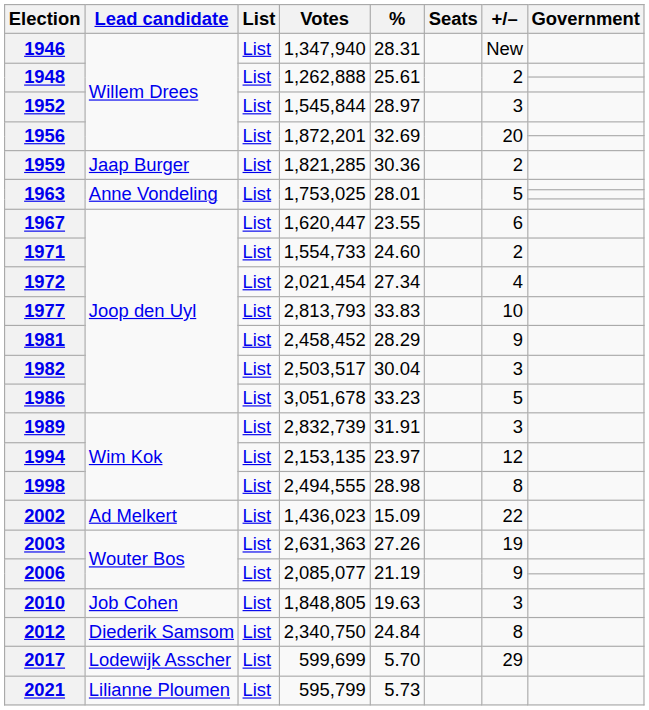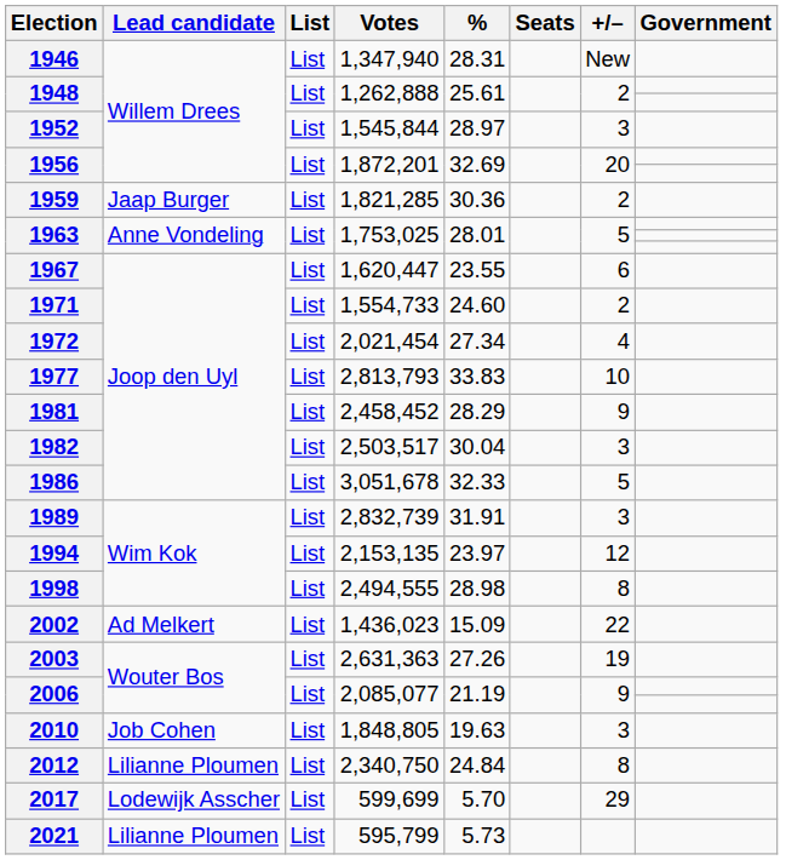 <table class="wikitable" style="text-align: right;">
 <tr>
 <th scope="col">Election</th>
 <th scope="col"><a href='#'>Lead candidate</a></th>
 <th scope="col">List</th>
 <th scope="col">Votes</th>
 <th scope="col">%</th>
 <th scope="col">Seats</th>
 <th scope="col">+/–</th>
 <th scope="col">Government</th>
 </tr>
 <tr>
 <th scope="row"><a href='#'>1946</a></th>
 <td rowspan=6 align="left"><a href='#'>Willem Drees</a></td>
 <td align="left"><a href='#'>List</a></td>
 <td>1,347,940</td>
 <td>28.31</td>
 <td></td>
 <td>New</td>
 <td></td>
 </tr>
 <tr>
 <th rowspan="2" scope="rowgroup"><a href='#'>1948</a></th>
 <td align="left" rowspan="2"><a href='#'>List</a></td>
 <td rowspan="2">1,262,888</td>
 <td rowspan="2">25.61</td>
 <td rowspan="2"></td>
 <td rowspan="2"> 2</td>
 <td></td>
 </tr>
 <tr>
 <td></td>
 </tr>
 <tr>
 <th scope="row"><a href='#'>1952</a></th>
 <td align="left"><a href='#'>List</a></td>
 <td>1,545,844</td>
 <td>28.97</td>
 <td></td>
 <td> 3</td>
 <td></td>
 </tr>
 <tr>
 <th rowspan="2" scope="rowgroup"><a href='#'>1956</a></th>
 <td align="left" rowspan="2"><a href='#'>List</a></td>
 <td rowspan="2">1,872,201</td>
 <td rowspan="2">32.69</td>
 <td rowspan="2"></td>
 <td rowspan="2"> 20</td>
 <td></td>
 </tr>
 <tr>
 <td></td>
 </tr>
 <tr>
 <th scope="row"><a href='#'>1959</a></th>
 <td align="left"><a href='#'>Jaap Burger</a></td>
 <td align="left"><a href='#'>List</a></td>
 <td>1,821,285</td>
 <td>30.36</td>
 <td></td>
 <td> 2</td>
 <td></td>
 </tr>
 <tr>
 <th rowspan="3" scope="rowgroup"><a href='#'>1963</a></th>
 <td rowspan="3" align="left"><a href='#'>Anne Vondeling</a></td>
 <td align="left" rowspan="3"><a href='#'>List</a></td>
 <td rowspan="3">1,753,025</td>
 <td rowspan="3">28.01</td>
 <td rowspan="3"></td>
 <td rowspan="3"> 5</td>
 <td></td>
 </tr>
 <tr>
 <td></td>
 </tr>
 <tr>
 <td></td>
 </tr>
 <tr>
 <th scope="row"><a href='#'>1967</a></th>
 <td rowspan=7 align="left"><a href='#'>Joop den Uyl</a></td>
 <td align="left"><a href='#'>List</a></td>
 <td>1,620,447</td>
 <td>23.55</td>
 <td></td>
 <td> 6</td>
 <td></td>
 </tr>
 <tr>
 <th scope="row"><a href='#'>1971</a></th>
 <td align="left"><a href='#'>List</a></td>
 <td>1,554,733</td>
 <td>24.60</td>
 <td></td>
 <td> 2</td>
 <td></td>
 </tr>
 <tr>
 <th scope="row"><a href='#'>1972</a></th>
 <td align="left"><a href='#'>List</a></td>
 <td>2,021,454</td>
 <td>27.34</td>
 <td></td>
 <td> 4</td>
 <td></td>
 </tr>
 <tr>
 <th scope="row"><a href='#'>1977</a></th>
 <td align="left"><a href='#'>List</a></td>
 <td>2,813,793</td>
 <td>33.83</td>
 <td></td>
 <td> 10</td>
 <td></td>
 </tr>
 <tr>
 <th scope="row"><a href='#'>1981</a></th>
 <td align="left"><a href='#'>List</a></td>
 <td>2,458,452</td>
 <td>28.29</td>
 <td></td>
 <td> 9</td>
 <td></td>
 </tr>
 <tr>
 <th scope="row"><a href='#'>1982</a></th>
 <td align="left"><a href='#'>List</a></td>
 <td>2,503,517</td>
 <td>30.04</td>
 <td></td>
 <td> 3</td>
 <td></td>
 </tr>
 <tr>
 <th scope="row"><a href='#'>1986</a></th>
 <td align="left"><a href='#'>List</a></td>
 <td>3,051,678</td>
-<td>33.23</td>
+<td>32.33</td>
 <td></td>
 <td> 5</td>
 <td></td>
 </tr>
 <tr>
 <th scope="row"><a href='#'>1989</a></th>
 <td rowspan=3 align="left"><a href='#'>Wim Kok</a></td>
 <td align="left"><a href='#'>List</a></td>
 <td>2,832,739</td>
 <td>31.91</td>
 <td></td>
 <td> 3</td>
 <td></td>
 </tr>
 <tr>
 <th scope="row"><a href='#'>1994</a></th>
 <td align="left"><a href='#'>List</a></td>
 <td>2,153,135</td>
 <td>23.97</td>
 <td></td>
 <td> 12</td>
 <td></td>
 </tr>
 <tr>
 <th scope="row"><a href='#'>1998</a></th>
 <td align="left"><a href='#'>List</a></td>
 <td>2,494,555</td>
 <td>28.98</td>
 <td></td>
 <td> 8</td>
 <td></td>
 </tr>
 <tr>
 <th scope="row"><a href='#'>2002</a></th>
 <td align="left"><a href='#'>Ad Melkert</a></td>
 <td align="left"><a href='#'>List</a></td>
 <td>1,436,023</td>
 <td>15.09</td>
 <td></td>
 <td> 22</td>
 <td></td>
 </tr>
 <tr>
 <th scope="row"><a href='#'>2003</a></th>
 <td rowspan=3 align="left"><a href='#'>Wouter Bos</a></td>
 <td align="left"><a href='#'>List</a></td>
 <td>2,631,363</td>
 <td>27.26</td>
 <td></td>
 <td> 19</td>
 <td></td>
 </tr>
 <tr>
 <th rowspan="2" scope="row"><a href='#'>2006</a></th>
 <td align="left" rowspan="2"><a href='#'>List</a></td>
 <td rowspan="2">2,085,077</td>
 <td rowspan="2">21.19</td>
 <td rowspan="2"></td>
 <td rowspan="2"> 9</td>
 <td></td>
 </tr>
 <tr>
 <td></td>
 </tr>
 <tr>
 <th scope="row"><a href='#'>2010</a></th>
 <td align="left"><a href='#'>Job Cohen</a></td>
 <td align="left"><a href='#'>List</a></td>
 <td>1,848,805</td>
 <td>19.63</td>
 <td></td>
 <td> 3</td>
 <td></td>
 </tr>
 <tr>
 <th scope="row"><a href='#'>2012</a></th>
-<td align="left"><a href='#'>Diederik Samsom</a></td>
+<td align="left"><a href='#'>Lilianne Ploumen</a></td>
 <td align="left"><a href='#'>List</a></td>
 <td>2,340,750</td>
 <td>24.84</td>
 <td></td>
 <td> 8</td>
 <td></td>
 </tr>
 <tr>
 <th scope="row"><a href='#'>2017</a></th>
 <td align="left"><a href='#'>Lodewijk Asscher</a></td>
 <td align="left"><a href='#'>List</a></td>
 <td>599,699</td>
 <td>5.70</td>
 <td></td>
 <td> 29</td>
 <td></td>
 </tr>
 <tr>
 <th scope="row"><a href='#'>2021</a></th>
 <td align="left"><a href='#'>Lilianne Ploumen</a></td>
 <td align="left"><a href='#'>List</a></td>
 <td>595,799</td>
 <td>5.73</td>
 <td></td>
 <td></td>
 <td></td>
 </tr>
 </table>
